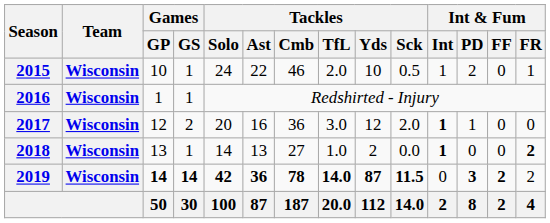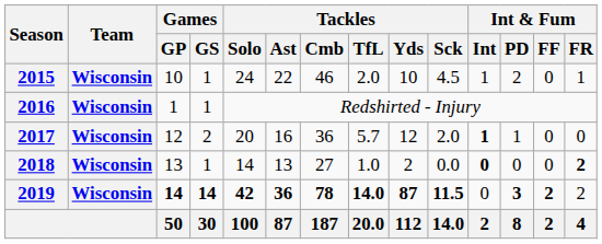 <table class="wikitable" style="text-align:center;">
 <tr>
 <th rowspan="2">Season</th>
 <th rowspan="2">Team</th>
 <th colspan="2">Games</th>
 <th colspan="6">Tackles</th>
 <th colspan="4">Int & Fum</th>
 </tr>
 <tr>
 <th>GP</th>
 <th>GS</th>
 <th>Solo</th>
 <th>Ast</th>
 <th>Cmb</th>
 <th>TfL</th>
 <th>Yds</th>
 <th>Sck</th>
 <th>Int</th>
 <th>PD</th>
 <th>FF</th>
 <th>FR</th>
 </tr>
 <tr>
 <th><a href='#'>2015</a></th>
 <th><a href='#'>Wisconsin</a></th>
 <td>10</td>
 <td>1</td>
 <td>24</td>
 <td>22</td>
 <td>46</td>
 <td>2.0</td>
 <td>10</td>
-<td>0.5</td>
+<td>4.5</td>
 <td>1</td>
 <td>2</td>
 <td>0</td>
 <td>1</td>
 </tr>
 <tr>
 <th><a href='#'>2016</a></th>
 <th><a href='#'>Wisconsin</a></th>
 <td>1</td>
 <td>1</td>
 <td colspan="10"><em>Redshirted - Injury</em></td>
 </tr>
 <tr>
 <th><a href='#'>2017</a></th>
 <th><a href='#'>Wisconsin</a></th>
 <td>12</td>
 <td>2</td>
 <td>20</td>
 <td>16</td>
 <td>36</td>
-<td>3.0</td>
+<td>5.7</td>
 <td>12</td>
 <td>2.0</td>
 <td><strong>1</strong></td>
 <td>1</td>
 <td>0</td>
 <td>0</td>
 </tr>
 <tr>
 <th><a href='#'>2018</a></th>
 <th><a href='#'>Wisconsin</a></th>
 <td>13</td>
 <td>1</td>
 <td>14</td>
 <td>13</td>
 <td>27</td>
 <td>1.0</td>
 <td>2</td>
 <td>0.0</td>
-<td><strong>1</strong></td>
+<td><strong>0</strong></td>
 <td>0</td>
 <td>0</td>
 <td><strong>2</strong></td>
 </tr>
 <tr>
 <th><a href='#'>2019</a></th>
 <th><a href='#'>Wisconsin</a></th>
 <td><strong>14</strong></td>
 <td><strong>14</strong></td>
 <td><strong>42</strong></td>
 <td><strong>36</strong></td>
 <td><strong>78</strong></td>
 <td><strong>14.0</strong></td>
 <td><strong>87</strong></td>
 <td><strong>11.5</strong></td>
 <td>0</td>
 <td><strong>3</strong></td>
 <td><strong>2</strong></td>
 <td>2</td>
 </tr>
 <tr>
 <th colspan="2"></th>
 <th>50</th>
 <th>30</th>
 <th>100</th>
 <th>87</th>
 <th>187</th>
 <th>20.0</th>
 <th>112</th>
 <th>14.0</th>
 <th>2</th>
 <th>8</th>
 <th>2</th>
 <th>4</th>
 </tr>
 </table>
